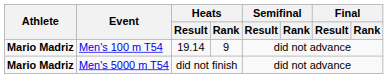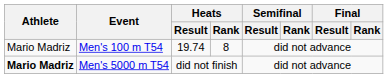 <table class=wikitable style="font-size:90%">
 <tr>
 <th rowspan="2">Athlete</th>
 <th rowspan="2">Event</th>
 <th colspan="2">Heats</th>
 <th colspan="2">Semifinal</th>
 <th colspan="2">Final</th>
 </tr>
 <tr>
 <th>Result</th>
 <th>Rank</th>
 <th>Result</th>
 <th>Rank</th>
 <th>Result</th>
 <th>Rank</th>
 </tr>
 <tr>
-<td><strong>Mario Madriz</strong></td>
+<td>Mario Madriz</td>
 <td><a href='#'>Men's 100 m T54</a></td>
-<td align="center">19.14</td>
-<td align="center">9</td>
+<td align="center">19.74</td>
+<td align="center">8</td>
 <td align="center" colspan="4">did not advance</td>
 </tr>
 <tr>
 <td><strong>Mario Madriz</strong></td>
 <td><a href='#'>Men's 5000 m T54</a></td>
 <td align="center" colspan="2">did not finish</td>
 <td align="center" colspan="4">did not advance</td>
 </tr>
 </table>
